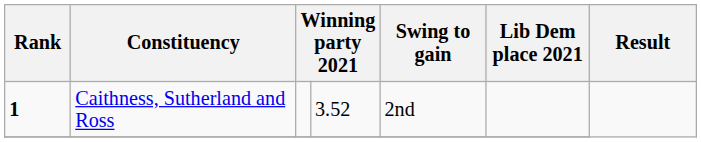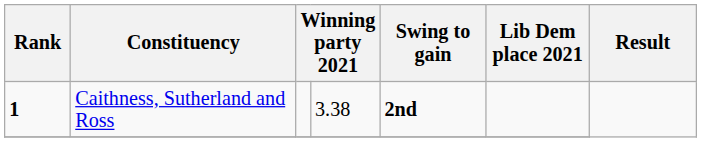 <table class="wikitable" style="width:550px">
 <tr>
 <th style="width:50px;">Rank</th>
 <th style="width:225px;">Constituency</th>
 <th colspan="2" style="width:175px;">Winning party 2021</th>
 <th style="width:100px;">Swing to gain</th>
 <th style="width:100px;">Lib Dem place 2021</th>
 <th style="width:100px;">Result</th>
 </tr>
 <tr>
 <td><strong>1</strong></td>
 <td><a href='#'>Caithness, Sutherland and Ross</a></td>
 <td></td>
-<td>3.52</td>
-<td>2nd</td>
+<td>3.38</td>
+<td><strong>2nd</strong></td>
 <td></td>
 </tr>
 <tr>
 </tr>
 </table>
